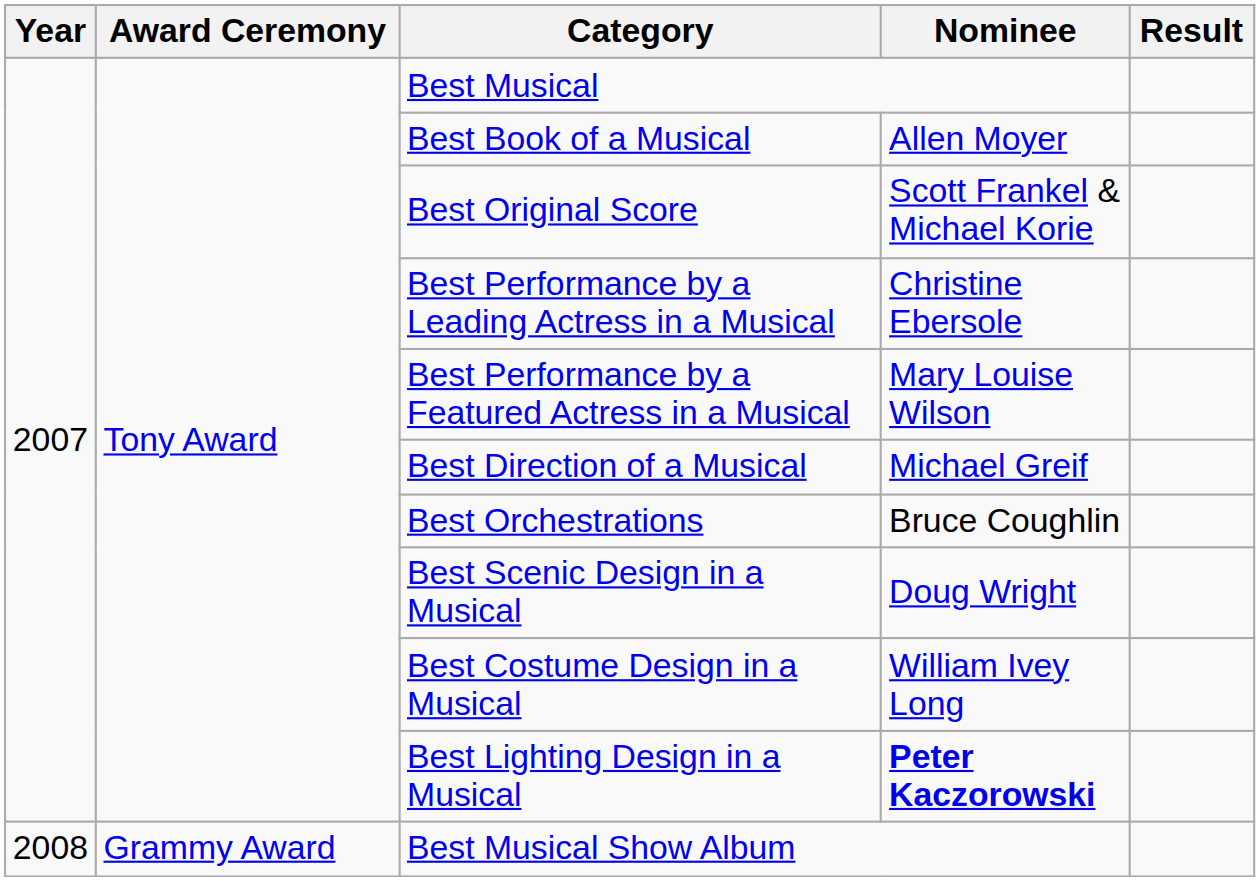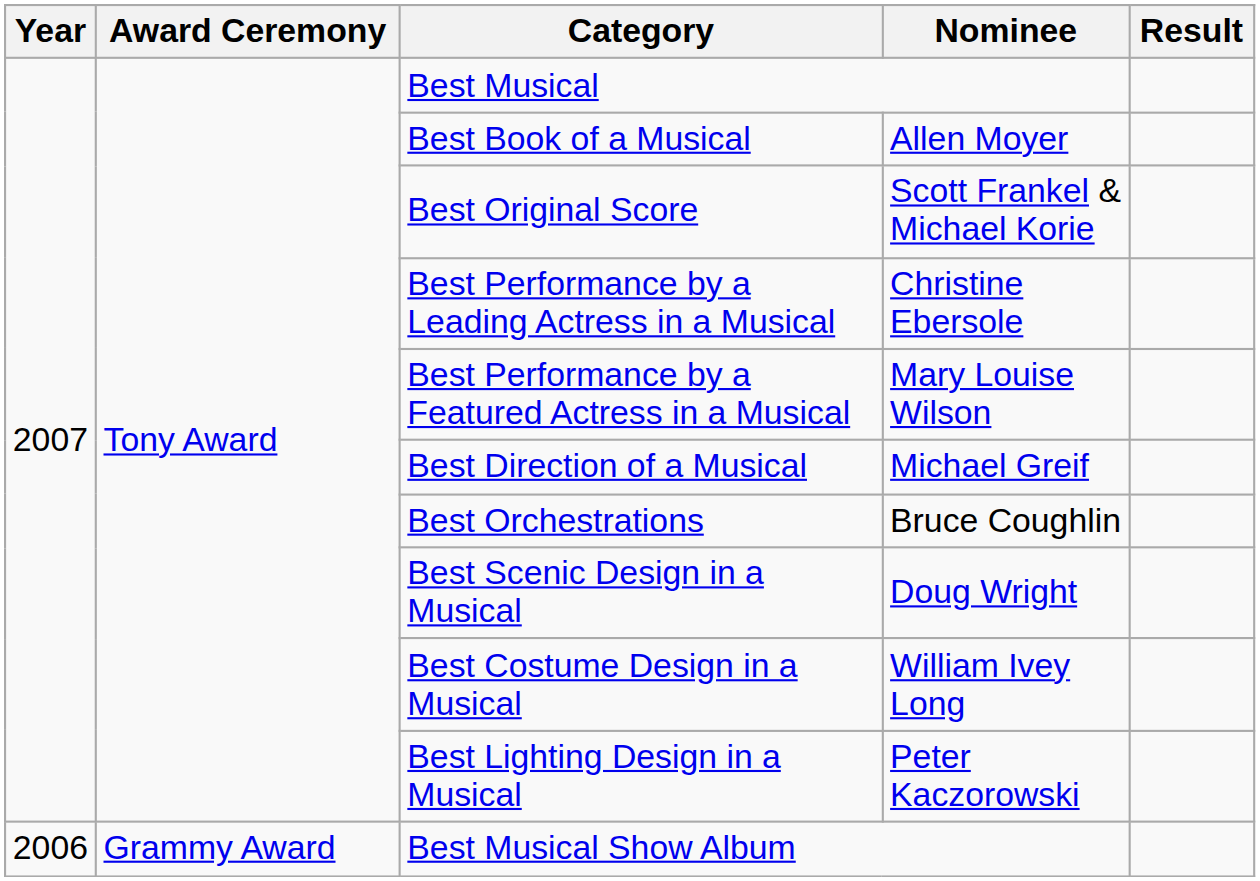 <table class="wikitable" width="95%">
 <tr>
 <th width="5%">Year</th>
 <th width="25%">Award Ceremony</th>
 <th width="40%">Category</th>
 <th width="20%">Nominee</th>
 <th width="10%">Result</th>
 </tr>
 <tr>
 <td rowspan="10" align="center">2007</td>
 <td rowspan="10"><a href='#'>Tony Award</a></td>
 <td colspan="2"><a href='#'>Best Musical</a></td>
 <td></td>
 </tr>
 <tr>
 <td><a href='#'>Best Book of a Musical</a></td>
 <td><a href='#'>Allen Moyer</a></td>
 <td></td>
 </tr>
 <tr>
 <td><a href='#'>Best Original Score</a></td>
 <td><a href='#'>Scott Frankel</a> & <a href='#'>Michael Korie</a></td>
 <td></td>
 </tr>
 <tr>
 <td><a href='#'>Best Performance by a Leading Actress in a Musical</a></td>
 <td><a href='#'>Christine Ebersole</a></td>
 <td></td>
 </tr>
 <tr>
 <td><a href='#'>Best Performance by a Featured Actress in a Musical</a></td>
 <td><a href='#'>Mary Louise Wilson</a></td>
 <td></td>
 </tr>
 <tr>
 <td><a href='#'>Best Direction of a Musical</a></td>
 <td><a href='#'>Michael Greif</a></td>
 <td></td>
 </tr>
 <tr>
 <td><a href='#'>Best Orchestrations</a></td>
 <td>Bruce Coughlin</td>
 <td></td>
 </tr>
 <tr>
 <td><a href='#'>Best Scenic Design in a Musical</a></td>
 <td><a href='#'>Doug Wright</a></td>
 <td></td>
 </tr>
 <tr>
 <td><a href='#'>Best Costume Design in a Musical</a></td>
 <td><a href='#'>William Ivey Long</a></td>
 <td></td>
 </tr>
 <tr>
 <td><a href='#'>Best Lighting Design in a Musical</a></td>
-<td><strong><a href='#'>Peter Kaczorowski</a></strong></td>
+<td><a href='#'>Peter Kaczorowski</a></td>
 <td></td>
 </tr>
 <tr>
-<td align="center">2008</td>
+<td align="center">2006</td>
 <td><a href='#'>Grammy Award</a></td>
 <td colspan="2"><a href='#'>Best Musical Show Album</a></td>
 <td></td>
 </tr>
 </table>
